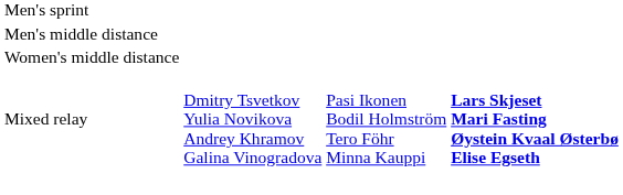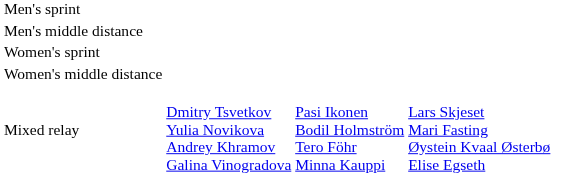 <table>
 <tr>
 <td>Men's sprint<br></td>
 <td></td>
 <td></td>
 <td></td>
 </tr>
 <tr>
 <td>Men's middle distance<br></td>
 <td></td>
 <td></td>
 <td></td>
 </tr>
 <tr>
+<td>Women's sprint<br></td>
+<td></td>
+<td></td>
+<td></td>
+</tr>
+<tr>
 <td>Women's middle distance<br></td>
 <td></td>
 <td></td>
 <td></td>
 </tr>
 <tr>
 <td>Mixed relay<br></td>
 <td><br><a href='#'>Dmitry Tsvetkov</a><br><a href='#'>Yulia Novikova</a><br><a href='#'>Andrey Khramov</a><br><a href='#'>Galina Vinogradova</a></td>
 <td><br><a href='#'>Pasi Ikonen</a><br><a href='#'>Bodil Holmström</a><br><a href='#'>Tero Föhr</a><br><a href='#'>Minna Kauppi</a></td>
-<td><strong><br><a href='#'>Lars Skjeset</a><br><a href='#'>Mari Fasting</a><br><a href='#'>Øystein Kvaal Østerbø</a><br><a href='#'>Elise Egseth</a></strong></td>
+<td><br><a href='#'>Lars Skjeset</a><br><a href='#'>Mari Fasting</a><br><a href='#'>Øystein Kvaal Østerbø</a><br><a href='#'>Elise Egseth</a></td>
 </tr>
 </table>
